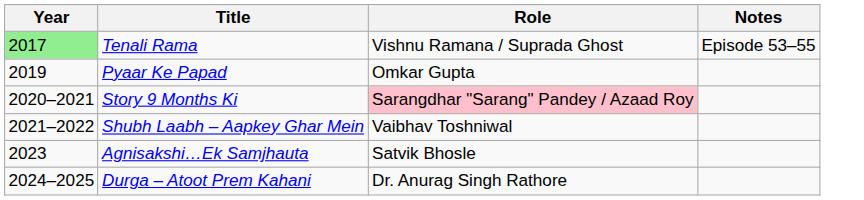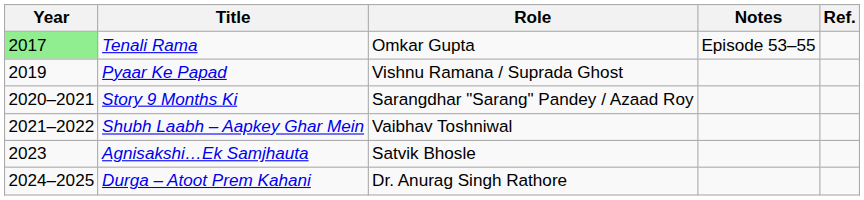 <table class="wikitable sortable">
 <tr>
 <th>Year</th>
 <th>Title</th>
 <th>Role</th>
 <th>Notes</th>
+<th>Ref.</th>
 </tr>
 <tr>
 <td style="background: lightgreen;">2017</td>
 <td><em><a href='#'>Tenali Rama</a></em></td>
-<td>Vishnu Ramana / Suprada Ghost</td>
+<td>Omkar Gupta</td>
 <td>Episode 53–55</td>
+<td></td>
 </tr>
 <tr>
 <td>2019</td>
 <td><em><a href='#'>Pyaar Ke Papad</a></em></td>
-<td>Omkar Gupta</td>
+<td>Vishnu Ramana / Suprada Ghost</td>
+<td></td>
 <td></td>
 </tr>
 <tr>
 <td>2020–2021</td>
 <td><em><a href='#'>Story 9 Months Ki</a></em></td>
-<td style="background: pink;">Sarangdhar "Sarang" Pandey / Azaad Roy</td>
+<td>Sarangdhar "Sarang" Pandey / Azaad Roy</td>
+<td></td>
 <td></td>
 </tr>
 <tr>
 <td>2021–2022</td>
 <td><em><a href='#'>Shubh Laabh – Aapkey Ghar Mein</a></em></td>
 <td>Vaibhav Toshniwal</td>
 <td></td>
+<td></td>
 </tr>
 <tr>
 <td>2023</td>
 <td><em><a href='#'>Agnisakshi…Ek Samjhauta</a></em></td>
 <td>Satvik Bhosle</td>
+<td></td>
 <td></td>
 </tr>
 <tr>
 <td>2024–2025</td>
 <td><em><a href='#'>Durga – Atoot Prem Kahani</a></em></td>
 <td>Dr. Anurag Singh Rathore</td>
 <td></td>
+<td></td>
 </tr>
 </table>
